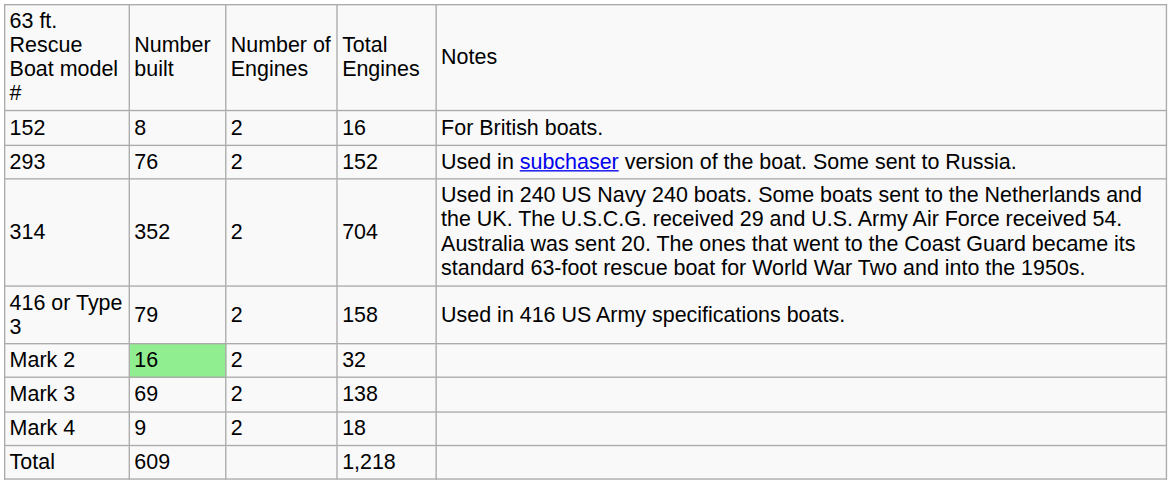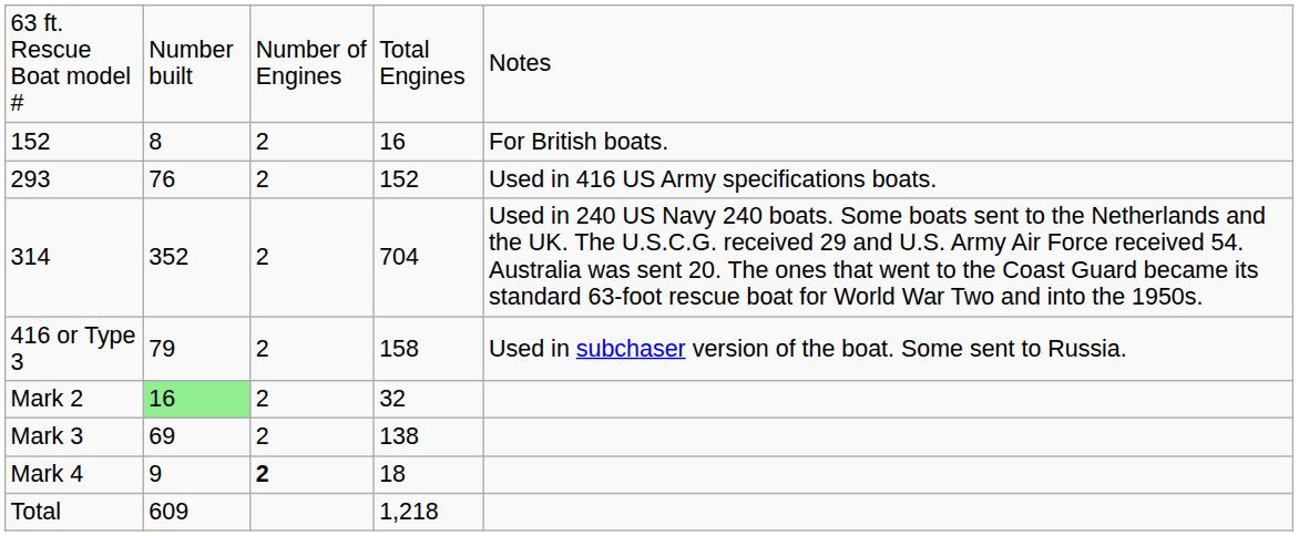 <table class="wikitable">
 <tr>
 <td>63 ft. Rescue Boat model #</td>
 <td>Number built</td>
 <td>Number of Engines</td>
 <td>Total Engines</td>
 <td>Notes</td>
 </tr>
 <tr>
 <td>152</td>
 <td>8</td>
 <td>2</td>
 <td>16</td>
 <td>For British boats.</td>
 </tr>
 <tr>
 <td>293</td>
 <td>76</td>
 <td>2</td>
 <td>152</td>
-<td>Used in <a href='#'>subchaser</a> version of the boat.  Some sent to Russia.</td>
+<td>Used in 416 US Army specifications boats.</td>
 </tr>
 <tr>
 <td>314</td>
 <td>352</td>
 <td>2</td>
 <td>704</td>
 <td>Used in 240 US Navy 240 boats. Some boats sent to the Netherlands and the UK.  The U.S.C.G. received 29 and U.S. Army Air Force received 54. Australia was sent 20.  The ones that went to the Coast Guard became its standard 63-foot rescue boat for World War Two and  into the 1950s.</td>
 </tr>
 <tr>
 <td>416 or Type 3</td>
 <td>79</td>
 <td>2</td>
 <td>158</td>
-<td>Used in 416 US Army specifications boats.</td>
+<td>Used in <a href='#'>subchaser</a> version of the boat.  Some sent to Russia.</td>
 </tr>
 <tr>
 <td>Mark 2</td>
 <td style="background: lightgreen;">16</td>
 <td>2</td>
 <td>32</td>
 <td></td>
 </tr>
 <tr>
 <td>Mark 3</td>
 <td>69</td>
 <td>2</td>
 <td>138</td>
 <td></td>
 </tr>
 <tr>
 <td>Mark 4</td>
 <td>9</td>
-<td>2</td>
+<td><strong>2</strong></td>
 <td>18</td>
 <td></td>
 </tr>
 <tr>
 <td>Total</td>
 <td>609</td>
 <td></td>
 <td>1,218</td>
 <td></td>
 </tr>
 </table>
